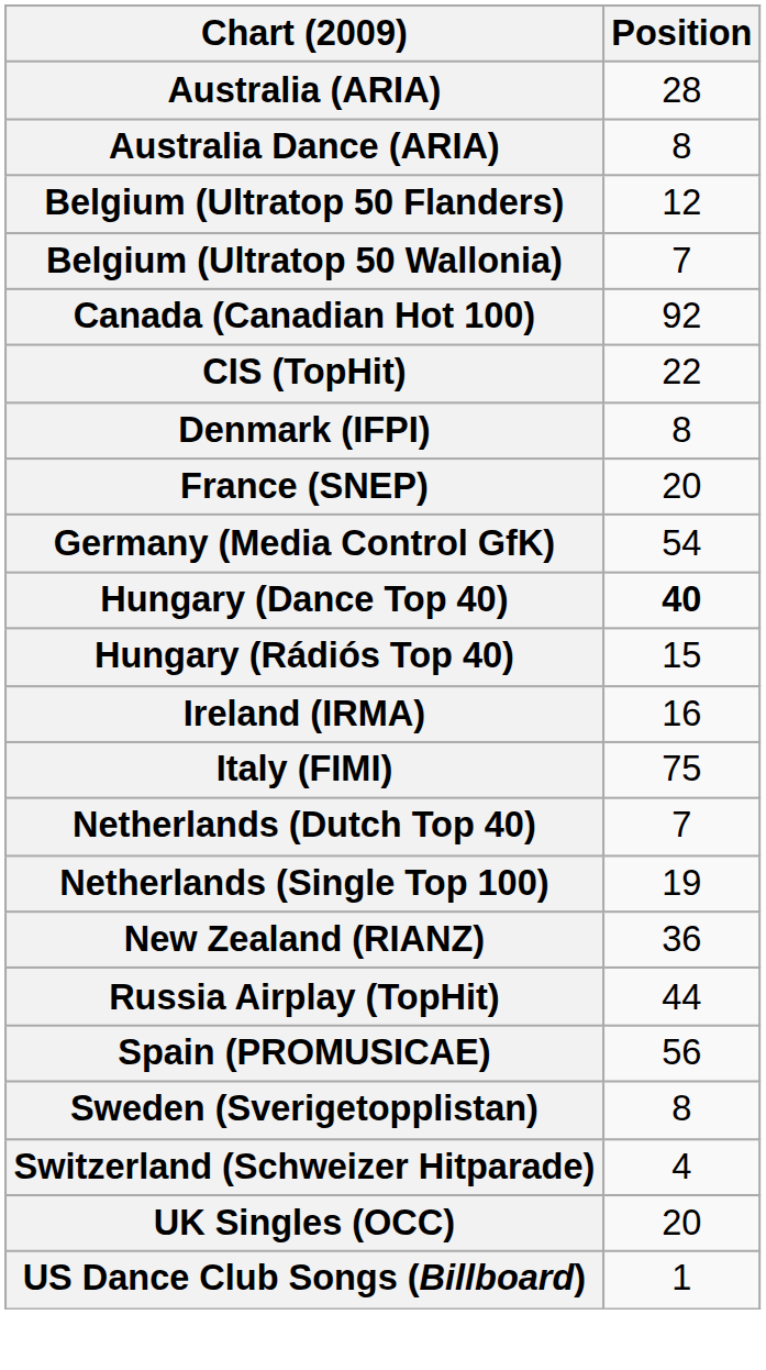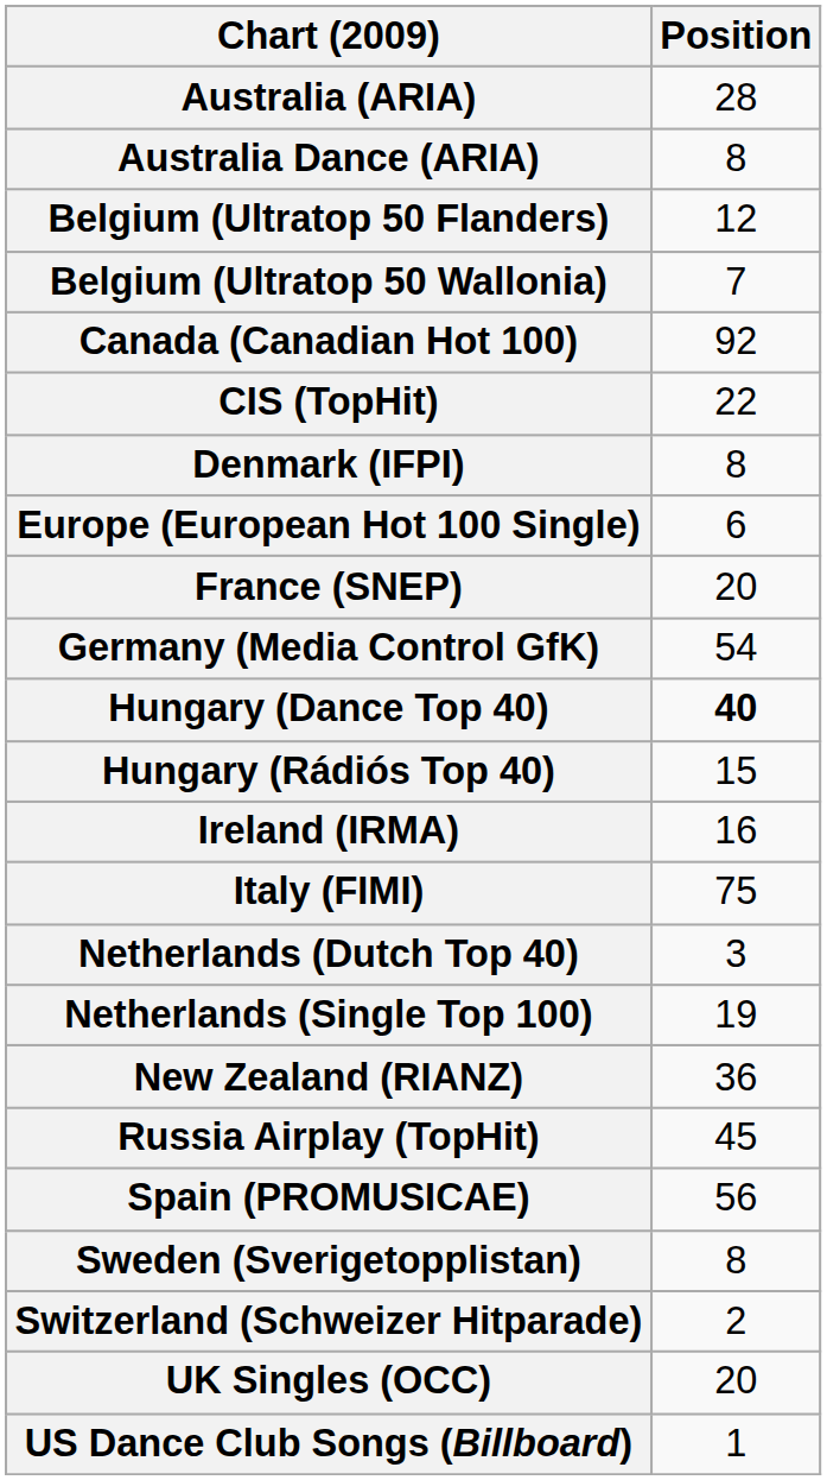 <table class="wikitable sortable plainrowheaders" style="text-align:center">
 <tr>
 <th scope="col">Chart (2009)</th>
 <th scope="col">Position</th>
 </tr>
 <tr>
 <th scope="row">Australia (ARIA)</th>
 <td>28</td>
 </tr>
 <tr>
 <th scope="row">Australia Dance (ARIA)</th>
 <td>8</td>
 </tr>
 <tr>
 <th scope="row">Belgium (Ultratop 50 Flanders)</th>
 <td>12</td>
 </tr>
 <tr>
 <th scope="row">Belgium (Ultratop 50 Wallonia)</th>
 <td>7</td>
 </tr>
 <tr>
 <th scope="row">Canada (Canadian Hot 100)</th>
 <td>92</td>
 </tr>
 <tr>
 <th scope="row">CIS (TopHit)</th>
 <td>22</td>
 </tr>
 <tr>
 <th scope="row">Denmark (IFPI)</th>
 <td>8</td>
 </tr>
 <tr>
+<th scope="row">Europe (European Hot 100 Single)</th>
+<td>6</td>
+</tr>
+<tr>
 <th scope="row">France (SNEP)</th>
 <td>20</td>
 </tr>
 <tr>
 <th scope="row">Germany (Media Control GfK)</th>
 <td>54</td>
 </tr>
 <tr>
 <th scope="row">Hungary (Dance Top 40)</th>
 <td><strong>40</strong></td>
 </tr>
 <tr>
 <th scope="row">Hungary (Rádiós Top 40)</th>
 <td>15</td>
 </tr>
 <tr>
 <th scope="row">Ireland (IRMA)</th>
 <td>16</td>
 </tr>
 <tr>
 <th scope="row">Italy (FIMI)</th>
 <td>75</td>
 </tr>
 <tr>
 <th scope="row">Netherlands (Dutch Top 40)</th>
-<td>7</td>
+<td>3</td>
 </tr>
 <tr>
 <th scope="row">Netherlands (Single Top 100)</th>
 <td>19</td>
 </tr>
 <tr>
 <th scope="row">New Zealand (RIANZ)</th>
 <td>36</td>
 </tr>
 <tr>
 <th scope="row">Russia Airplay (TopHit)</th>
-<td>44</td>
+<td>45</td>
 </tr>
 <tr>
 <th scope="row">Spain (PROMUSICAE)</th>
 <td>56</td>
 </tr>
 <tr>
 <th scope="row">Sweden (Sverigetopplistan)</th>
 <td>8</td>
 </tr>
 <tr>
 <th scope="row">Switzerland (Schweizer Hitparade)</th>
-<td>4</td>
+<td>2</td>
 </tr>
 <tr>
 <th scope="row">UK Singles (OCC)</th>
 <td>20</td>
 </tr>
 <tr>
 <th scope="row">US Dance Club Songs (<em>Billboard</em>)</th>
 <td>1</td>
 </tr>
 </table>
